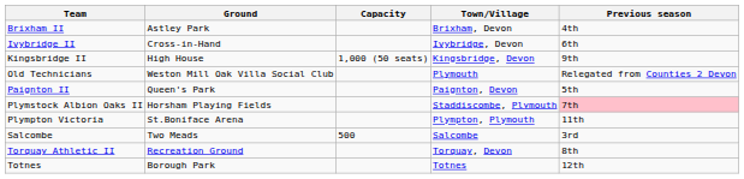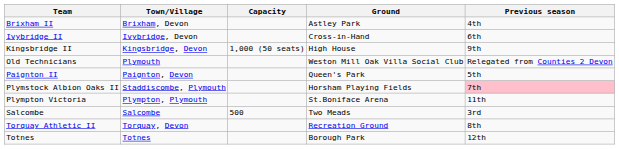 <table class="wikitable sortable">
 <tr ==>
 <th>Team</th>
+<th>Town/Village</th>
+<th>Capacity</th>
 <th>Ground</th>
-<th>Capacity</th>
-<th>Town/Village</th>
 <th>Previous season</th>
 </tr>
 <tr>
 <td><a href='#'>Brixham II</a></td>
+<td><a href='#'>Brixham</a>, Devon</td>
+<td></td>
 <td>Astley Park</td>
-<td></td>
-<td><a href='#'>Brixham</a>, Devon</td>
 <td>4th</td>
 </tr>
 <tr>
 <td><a href='#'>Ivybridge II</a></td>
+<td><a href='#'>Ivybridge</a>, Devon</td>
+<td></td>
 <td>Cross-in-Hand</td>
-<td></td>
-<td><a href='#'>Ivybridge</a>, Devon</td>
 <td>6th</td>
 </tr>
 <tr>
 <td>Kingsbridge II</td>
+<td><a href='#'>Kingsbridge</a>, <a href='#'>Devon</a></td>
+<td>1,000 (50 seats)</td>
 <td>High House</td>
-<td>1,000 (50 seats)</td>
-<td><a href='#'>Kingsbridge</a>, <a href='#'>Devon</a></td>
 <td>9th</td>
 </tr>
 <tr>
 <td>Old Technicians</td>
+<td><a href='#'>Plymouth</a></td>
+<td></td>
 <td>Weston Mill Oak Villa Social Club</td>
-<td></td>
-<td><a href='#'>Plymouth</a></td>
 <td>Relegated from <a href='#'>Counties 2 Devon</a></td>
 </tr>
 <tr>
 <td><a href='#'>Paignton II</a></td>
+<td><a href='#'>Paignton</a>, <a href='#'>Devon</a></td>
+<td></td>
 <td>Queen's Park</td>
-<td></td>
-<td><a href='#'>Paignton</a>, <a href='#'>Devon</a></td>
 <td>5th</td>
 </tr>
 <tr>
 <td>Plymstock Albion Oaks II</td>
+<td><a href='#'>Staddiscombe</a>, <a href='#'>Plymouth</a></td>
+<td></td>
 <td>Horsham Playing Fields</td>
-<td></td>
-<td><a href='#'>Staddiscombe</a>, <a href='#'>Plymouth</a></td>
 <td style="background: pink;">7th</td>
 </tr>
 <tr>
 <td>Plympton Victoria</td>
+<td><a href='#'>Plympton</a>, <a href='#'>Plymouth</a></td>
+<td></td>
 <td>St.Boniface Arena</td>
-<td></td>
-<td><a href='#'>Plympton</a>, <a href='#'>Plymouth</a></td>
 <td>11th</td>
 </tr>
 <tr>
 <td>Salcombe</td>
+<td><a href='#'>Salcombe</a></td>
+<td>500</td>
 <td>Two Meads</td>
-<td>500</td>
-<td><a href='#'>Salcombe</a></td>
 <td>3rd</td>
 </tr>
 <tr>
 <td><a href='#'>Torquay Athletic II</a></td>
+<td><a href='#'>Torquay</a>, <a href='#'>Devon</a></td>
+<td></td>
 <td><a href='#'>Recreation Ground</a></td>
-<td></td>
-<td><a href='#'>Torquay</a>, <a href='#'>Devon</a></td>
 <td>8th</td>
 </tr>
 <tr>
 <td>Totnes</td>
+<td><a href='#'>Totnes</a></td>
+<td></td>
 <td>Borough Park</td>
-<td></td>
-<td><a href='#'>Totnes</a></td>
 <td>12th</td>
 </tr>
 </table>
